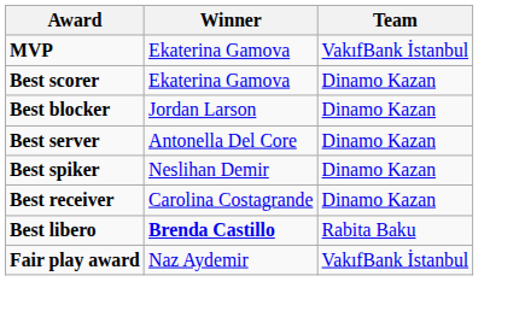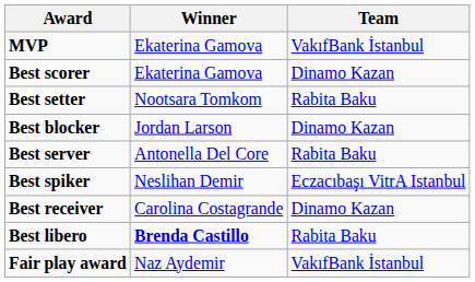 <table class=wikitable>
 <tr>
 <th>Award</th>
 <th>Winner</th>
 <th>Team</th>
 </tr>
 <tr>
 <td><strong>MVP</strong></td>
 <td> <a href='#'>Ekaterina Gamova</a></td>
 <td> <a href='#'>VakıfBank İstanbul</a></td>
 </tr>
 <tr>
 <td><strong>Best scorer</strong></td>
 <td> <a href='#'>Ekaterina Gamova</a></td>
 <td> <a href='#'>Dinamo Kazan</a></td>
 </tr>
 <tr>
+<td><strong>Best setter</strong></td>
+<td> <a href='#'>Nootsara Tomkom</a></td>
+<td> <a href='#'>Rabita Baku</a></td>
+</tr>
+<tr>
 <td><strong>Best blocker</strong></td>
 <td> <a href='#'>Jordan Larson</a></td>
 <td> <a href='#'>Dinamo Kazan</a></td>
 </tr>
 <tr>
 <td><strong>Best server</strong></td>
 <td> <a href='#'>Antonella Del Core</a></td>
-<td> <a href='#'>Dinamo Kazan</a></td>
+<td> <a href='#'>Rabita Baku</a></td>
 </tr>
 <tr>
 <td><strong>Best spiker</strong></td>
 <td> <a href='#'>Neslihan Demir</a></td>
-<td> <a href='#'>Dinamo Kazan</a></td>
+<td> <a href='#'>Eczacıbaşı VitrA Istanbul</a></td>
 </tr>
 <tr>
 <td><strong>Best receiver</strong></td>
 <td> <a href='#'>Carolina Costagrande</a></td>
 <td> <a href='#'>Dinamo Kazan</a></td>
 </tr>
 <tr>
 <td><strong>Best libero</strong></td>
 <td><strong> <a href='#'>Brenda Castillo</a></strong></td>
 <td> <a href='#'>Rabita Baku</a></td>
 </tr>
 <tr>
 <td><strong>Fair play award</strong></td>
 <td> <a href='#'>Naz Aydemir</a></td>
 <td> <a href='#'>VakıfBank İstanbul</a></td>
 </tr>
 </table>
